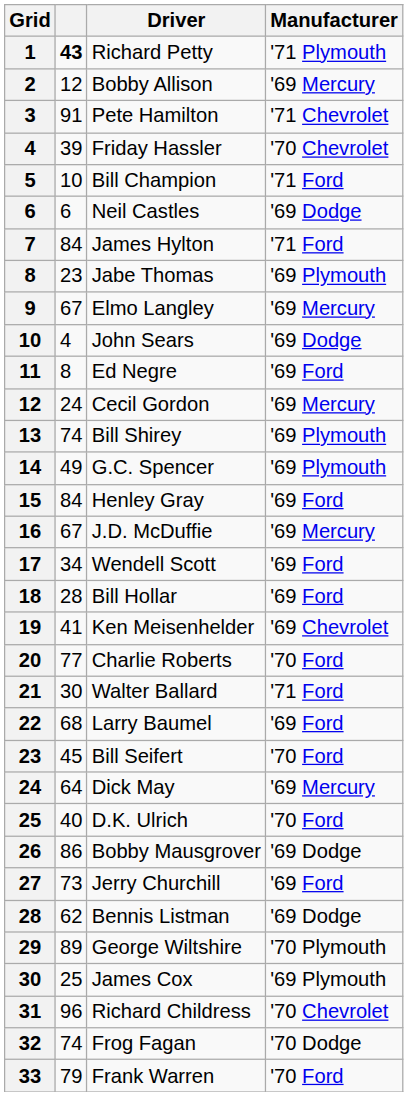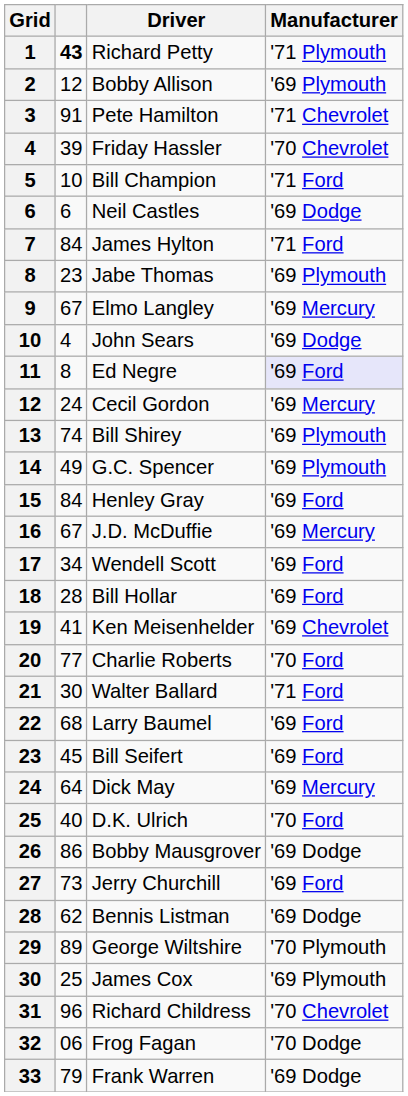 <table class="wikitable">
 <tr>
 <th>Grid</th>
 <th></th>
 <th>Driver</th>
 <th>Manufacturer</th>
 </tr>
 <tr>
 <th>1</th>
 <td><strong>43</strong></td>
 <td>Richard Petty</td>
 <td>'71 <a href='#'>Plymouth</a></td>
 </tr>
 <tr>
 <th>2</th>
 <td>12</td>
 <td>Bobby Allison</td>
-<td>'69 <a href='#'>Mercury</a></td>
+<td>'69 <a href='#'>Plymouth</a></td>
 </tr>
 <tr>
 <th>3</th>
 <td>91</td>
 <td>Pete Hamilton</td>
 <td>'71 <a href='#'>Chevrolet</a></td>
 </tr>
 <tr>
 <th>4</th>
 <td>39</td>
 <td>Friday Hassler</td>
 <td>'70 <a href='#'>Chevrolet</a></td>
 </tr>
 <tr>
 <th>5</th>
 <td>10</td>
 <td>Bill Champion</td>
 <td>'71 <a href='#'>Ford</a></td>
 </tr>
 <tr>
 <th>6</th>
 <td>6</td>
 <td>Neil Castles</td>
 <td>'69 <a href='#'>Dodge</a></td>
 </tr>
 <tr>
 <th>7</th>
 <td>84</td>
 <td>James Hylton</td>
 <td>'71 <a href='#'>Ford</a></td>
 </tr>
 <tr>
 <th>8</th>
 <td>23</td>
 <td>Jabe Thomas</td>
 <td>'69 <a href='#'>Plymouth</a></td>
 </tr>
 <tr>
 <th>9</th>
 <td>67</td>
 <td>Elmo Langley</td>
 <td>'69 <a href='#'>Mercury</a></td>
 </tr>
 <tr>
 <th>10</th>
 <td>4</td>
 <td>John Sears</td>
 <td>'69 <a href='#'>Dodge</a></td>
 </tr>
 <tr>
 <th>11</th>
 <td>8</td>
 <td>Ed Negre</td>
-<td>'69 <a href='#'>Ford</a></td>
+<td style="background: lavender;">'69 <a href='#'>Ford</a></td>
 </tr>
 <tr>
 <th>12</th>
 <td>24</td>
 <td>Cecil Gordon</td>
 <td>'69 <a href='#'>Mercury</a></td>
 </tr>
 <tr>
 <th>13</th>
 <td>74</td>
 <td>Bill Shirey</td>
 <td>'69 <a href='#'>Plymouth</a></td>
 </tr>
 <tr>
 <th>14</th>
 <td>49</td>
 <td>G.C. Spencer</td>
 <td>'69 <a href='#'>Plymouth</a></td>
 </tr>
 <tr>
 <th>15</th>
 <td>84</td>
 <td>Henley Gray</td>
 <td>'69 <a href='#'>Ford</a></td>
 </tr>
 <tr>
 <th>16</th>
 <td>67</td>
 <td>J.D. McDuffie</td>
 <td>'69 <a href='#'>Mercury</a></td>
 </tr>
 <tr>
 <th>17</th>
 <td>34</td>
 <td>Wendell Scott</td>
 <td>'69 <a href='#'>Ford</a></td>
 </tr>
 <tr>
 <th>18</th>
 <td>28</td>
 <td>Bill Hollar</td>
 <td>'69 <a href='#'>Ford</a></td>
 </tr>
 <tr>
 <th>19</th>
 <td>41</td>
 <td>Ken Meisenhelder</td>
 <td>'69 <a href='#'>Chevrolet</a></td>
 </tr>
 <tr>
 <th>20</th>
 <td>77</td>
 <td>Charlie Roberts</td>
 <td>'70 <a href='#'>Ford</a></td>
 </tr>
 <tr>
 <th>21</th>
 <td>30</td>
 <td>Walter Ballard</td>
 <td>'71 <a href='#'>Ford</a></td>
 </tr>
 <tr>
 <th>22</th>
 <td>68</td>
 <td>Larry Baumel</td>
 <td>'69 <a href='#'>Ford</a></td>
 </tr>
 <tr>
 <th>23</th>
 <td>45</td>
 <td>Bill Seifert</td>
-<td>'70 <a href='#'>Ford</a></td>
+<td>'69 <a href='#'>Ford</a></td>
 </tr>
 <tr>
 <th>24</th>
 <td>64</td>
 <td>Dick May</td>
 <td>'69 <a href='#'>Mercury</a></td>
 </tr>
 <tr>
 <th>25</th>
 <td>40</td>
 <td>D.K. Ulrich</td>
 <td>'70 <a href='#'>Ford</a></td>
 </tr>
 <tr>
 <th>26</th>
 <td>86</td>
 <td>Bobby Mausgrover</td>
 <td>'69 Dodge</td>
 </tr>
 <tr>
 <th>27</th>
 <td>73</td>
 <td>Jerry Churchill</td>
 <td>'69 <a href='#'>Ford</a></td>
 </tr>
 <tr>
 <th>28</th>
 <td>62</td>
 <td>Bennis Listman</td>
 <td>'69 Dodge</td>
 </tr>
 <tr>
 <th>29</th>
 <td>89</td>
 <td>George Wiltshire</td>
 <td>'70 Plymouth</td>
 </tr>
 <tr>
 <th>30</th>
 <td>25</td>
 <td>James Cox</td>
 <td>'69 Plymouth</td>
 </tr>
 <tr>
 <th>31</th>
 <td>96</td>
 <td>Richard Childress</td>
 <td>'70 <a href='#'>Chevrolet</a></td>
 </tr>
 <tr>
 <th>32</th>
-<td>74</td>
+<td>06</td>
 <td>Frog Fagan</td>
 <td>'70 Dodge</td>
 </tr>
 <tr>
 <th>33</th>
 <td>79</td>
 <td>Frank Warren</td>
-<td>'70 <a href='#'>Ford</a></td>
+<td>'69 Dodge</td>
 </tr>
 </table>
